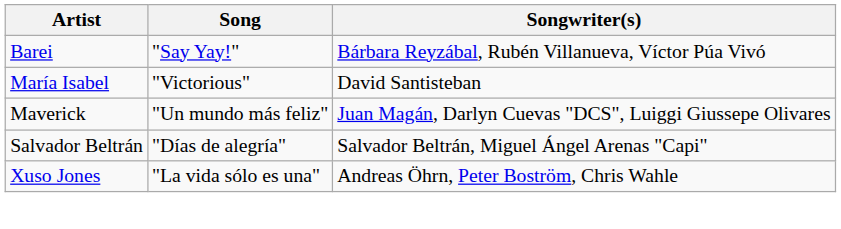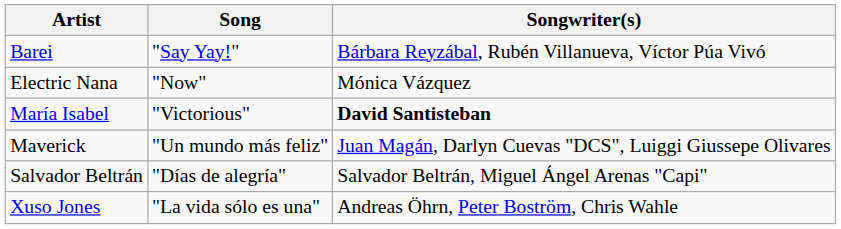 <table class="sortable wikitable" style="margin: 1em auto 1em auto">
 <tr>
 <th>Artist</th>
 <th>Song</th>
 <th class="unsortable">Songwriter(s)</th>
 </tr>
 <tr>
 <td><a href='#'>Barei</a></td>
 <td>"<a href='#'>Say Yay!</a>"</td>
 <td><a href='#'>Bárbara Reyzábal</a>, Rubén Villanueva, Víctor Púa Vivó</td>
 </tr>
 <tr>
+<td>Electric Nana</td>
+<td>"Now"</td>
+<td>Mónica Vázquez</td>
+</tr>
+<tr>
 <td><a href='#'>María Isabel</a></td>
 <td>"Victorious"</td>
-<td>David Santisteban</td>
+<td><strong>David Santisteban</strong></td>
 </tr>
 <tr>
 <td>Maverick</td>
 <td>"Un mundo más feliz"</td>
 <td><a href='#'>Juan Magán</a>, Darlyn Cuevas "DCS", Luiggi Giussepe Olivares</td>
 </tr>
 <tr>
 <td>Salvador Beltrán</td>
 <td>"Días de alegría"</td>
 <td>Salvador Beltrán, Miguel Ángel Arenas "Capi"</td>
 </tr>
 <tr>
 <td><a href='#'>Xuso Jones</a></td>
 <td>"La vida sólo es una"</td>
 <td>Andreas Öhrn, <a href='#'>Peter Boström</a>, Chris Wahle</td>
 </tr>
 </table>
